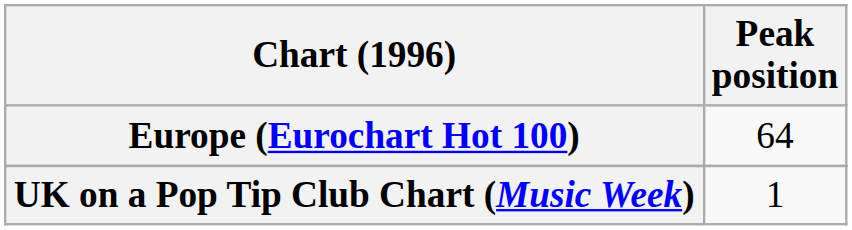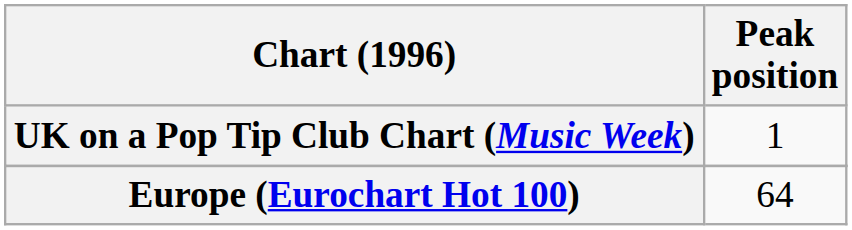 <table class="wikitable sortable plainrowheaders" style="text-align:center">
 <tr>
 <th>Chart (1996)</th>
 <th>Peak<br>position</th>
 </tr>
 <tr>
-<th scope="row">Europe (<a href='#'>Eurochart Hot 100</a>)</th>
-<td>64</td>
+<th scope="row">UK on a Pop Tip Club Chart (<em><a href='#'>Music Week</a></em>)<br></th>
+<td>1</td>
 </tr>
 <tr>
 </tr>
 <tr>
 </tr>
 <tr>
-<th scope="row">UK on a Pop Tip Club Chart (<em><a href='#'>Music Week</a></em>)<br></th>
-<td>1</td>
+<th scope="row">Europe (<a href='#'>Eurochart Hot 100</a>)</th>
+<td>64</td>
 </tr>
 </table>
